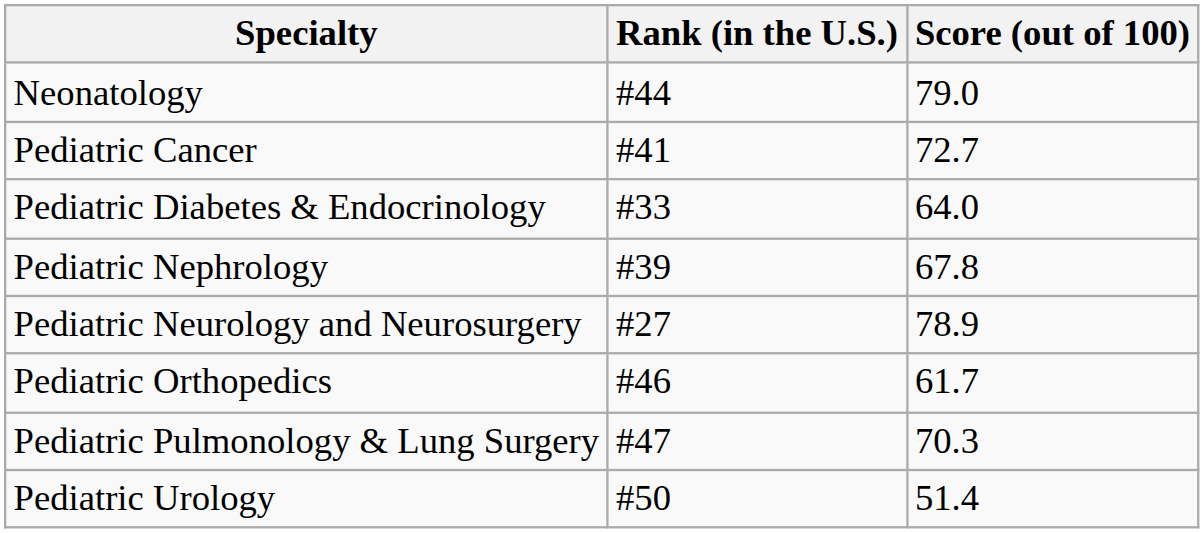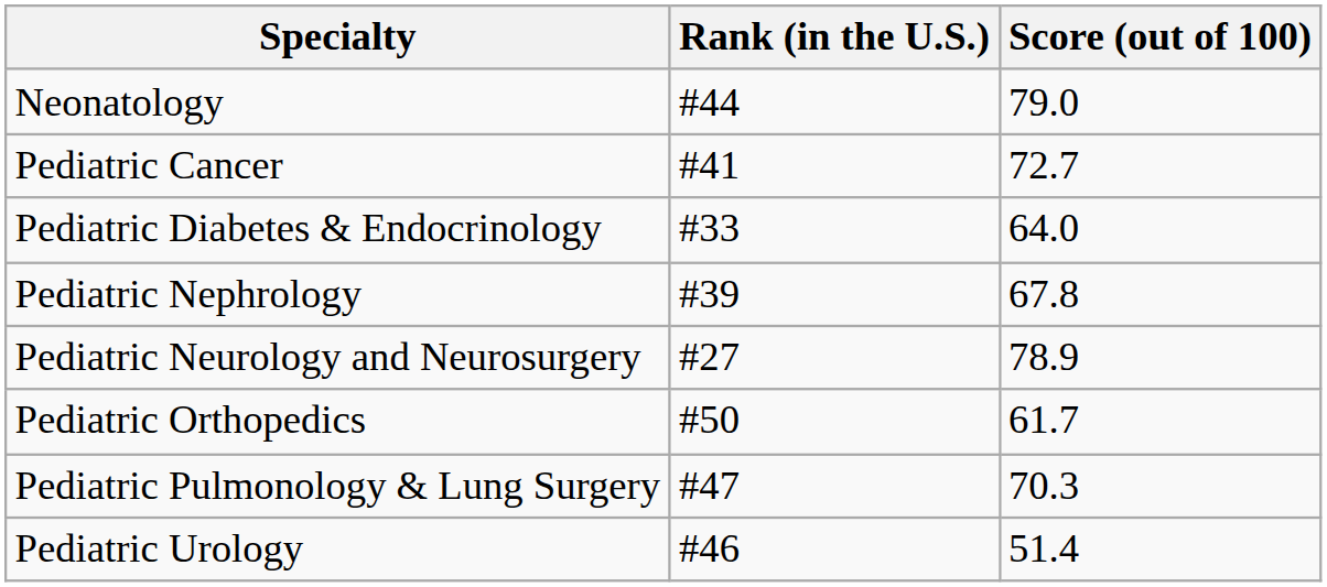 <table class="wikitable">
 <tr>
 <th>Specialty</th>
 <th>Rank (in the U.S.)</th>
 <th>Score (out of 100)</th>
 </tr>
 <tr>
 <td>Neonatology</td>
 <td>#44</td>
 <td>79.0</td>
 </tr>
 <tr>
 <td>Pediatric Cancer</td>
 <td>#41</td>
 <td>72.7</td>
 </tr>
 <tr>
 <td>Pediatric Diabetes & Endocrinology</td>
 <td>#33</td>
 <td>64.0</td>
 </tr>
 <tr>
 <td>Pediatric Nephrology</td>
 <td>#39</td>
 <td>67.8</td>
 </tr>
 <tr>
 <td>Pediatric Neurology and Neurosurgery</td>
 <td>#27</td>
 <td>78.9</td>
 </tr>
 <tr>
 <td>Pediatric Orthopedics</td>
-<td>#46</td>
+<td>#50</td>
 <td>61.7</td>
 </tr>
 <tr>
 <td>Pediatric Pulmonology & Lung Surgery</td>
 <td>#47</td>
 <td>70.3</td>
 </tr>
 <tr>
 <td>Pediatric Urology</td>
-<td>#50</td>
+<td>#46</td>
 <td>51.4</td>
 </tr>
 </table>
